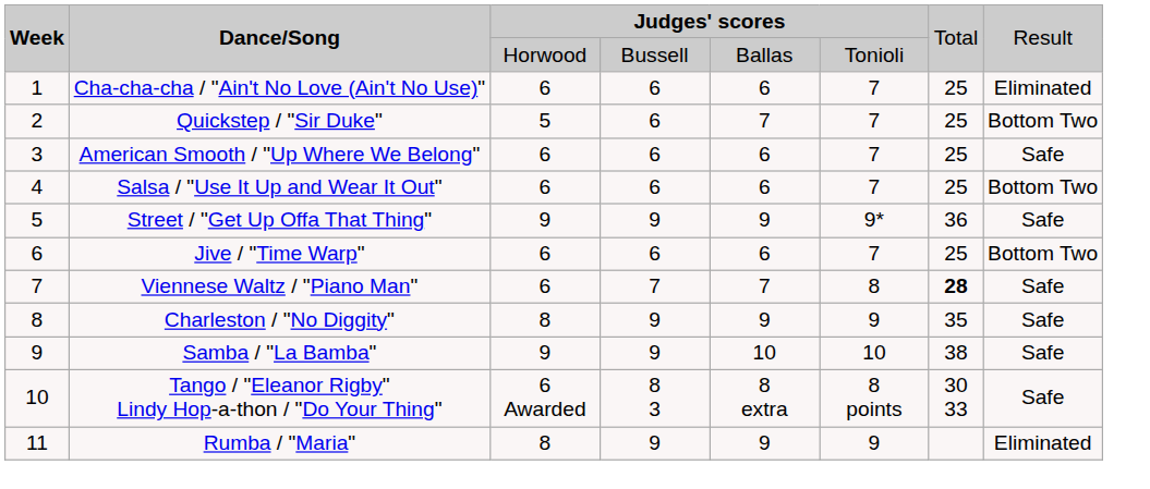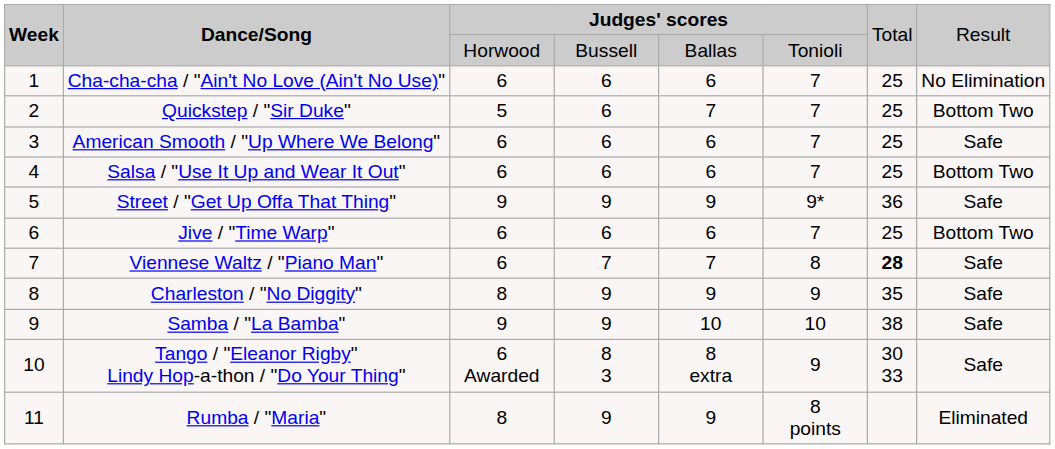 <table | class="wikitable collapsible collapsed">
 <tr style="text-align: center; background:#ccc;">
 <td rowspan="2"><strong>Week</strong></td>
 <td rowspan="2"><strong>Dance/Song</strong></td>
 <td colspan="4"><strong>Judges' scores</strong></td>
 <td rowspan="2">Total</td>
 <td rowspan="2">Result</td>
 </tr>
 <tr style="text-align: center; background:#ccc;">
 <td style="width:10%; ">Horwood</td>
 <td style="width:10%; ">Bussell</td>
 <td style="width:10%; ">Ballas</td>
 <td style="width:10%; ">Tonioli</td>
 </tr>
 <tr style="text-align: center; background:#faf6f6;">
 <td>1</td>
 <td><a href='#'>Cha-cha-cha</a> / "<a href='#'>Ain't No Love (Ain't No Use)</a>"</td>
 <td>6</td>
 <td>6</td>
 <td>6</td>
 <td>7</td>
 <td>25</td>
-<td>Eliminated</td>
+<td>No Elimination</td>
 </tr>
 <tr style="text-align:center; background:#faf6f6;">
 <td>2</td>
 <td><a href='#'>Quickstep</a> / "<a href='#'>Sir Duke</a>"</td>
 <td>5</td>
 <td>6</td>
 <td>7</td>
 <td>7</td>
 <td>25</td>
 <td>Bottom Two</td>
 </tr>
 <tr style="text-align:center; background:#faf6f6;">
 <td>3</td>
 <td><a href='#'>American Smooth</a> / "<a href='#'>Up Where We Belong</a>"</td>
 <td>6</td>
 <td>6</td>
 <td>6</td>
 <td>7</td>
 <td>25</td>
 <td>Safe</td>
 </tr>
 <tr style="text-align:center; background:#faf6f6;">
 <td>4</td>
 <td><a href='#'>Salsa</a> / "<a href='#'>Use It Up and Wear It Out</a>"</td>
 <td>6</td>
 <td>6</td>
 <td>6</td>
 <td>7</td>
 <td>25</td>
 <td>Bottom Two</td>
 </tr>
 <tr style="text-align:center; background:#faf6f6;">
 <td>5</td>
 <td><a href='#'>Street</a> / "<a href='#'>Get Up Offa That Thing</a>"</td>
 <td>9</td>
 <td>9</td>
 <td>9</td>
 <td>9*</td>
 <td>36</td>
 <td>Safe</td>
 </tr>
 <tr style="text-align:center; background:#faf6f6;">
 <td>6</td>
 <td><a href='#'>Jive</a> /  "<a href='#'>Time Warp</a>"</td>
 <td>6</td>
 <td>6</td>
 <td>6</td>
 <td>7</td>
 <td>25</td>
 <td>Bottom Two</td>
 </tr>
 <tr style="text-align:center; background:#faf6f6;">
 <td>7</td>
 <td><a href='#'>Viennese Waltz</a> /  "<a href='#'>Piano Man</a>"</td>
 <td>6</td>
 <td>7</td>
 <td>7</td>
 <td>8</td>
 <td><strong>28</strong></td>
 <td>Safe</td>
 </tr>
 <tr style="text-align:center; background:#faf6f6;">
 <td>8</td>
 <td><a href='#'>Charleston</a> / "<a href='#'>No Diggity</a>"</td>
 <td>8</td>
 <td>9</td>
 <td>9</td>
 <td>9</td>
 <td>35</td>
 <td>Safe</td>
 </tr>
 <tr style="text-align:center; background:#faf6f6;">
 <td>9</td>
 <td><a href='#'>Samba</a> / "<a href='#'>La Bamba</a>"</td>
 <td>9</td>
 <td>9</td>
 <td>10</td>
 <td>10</td>
 <td>38</td>
 <td>Safe</td>
 </tr>
 <tr style="text-align:center; background:#faf6f6;">
 <td>10</td>
 <td><a href='#'>Tango</a> / "<a href='#'>Eleanor Rigby</a>"<br><a href='#'>Lindy Hop</a>-a-thon / "<a href='#'>Do Your Thing</a>"</td>
 <td>6<br>Awarded</td>
 <td>8<br>3</td>
 <td>8<br>extra</td>
-<td>8<br>points</td>
+<td>9</td>
 <td>30<br>33</td>
 <td>Safe</td>
 </tr>
 <tr style="text-align:center; background:#faf6f6;">
 <td>11</td>
 <td><a href='#'>Rumba</a> / "<a href='#'>Maria</a>"</td>
 <td>8</td>
 <td>9</td>
 <td>9</td>
-<td>9</td>
+<td>8<br>points</td>
 <td></td>
 <td>Eliminated</td>
 </tr>
 </table>
